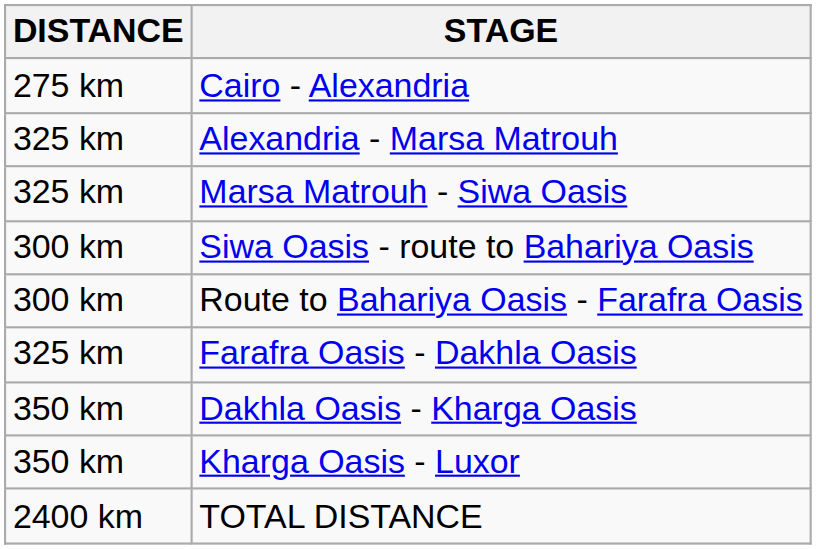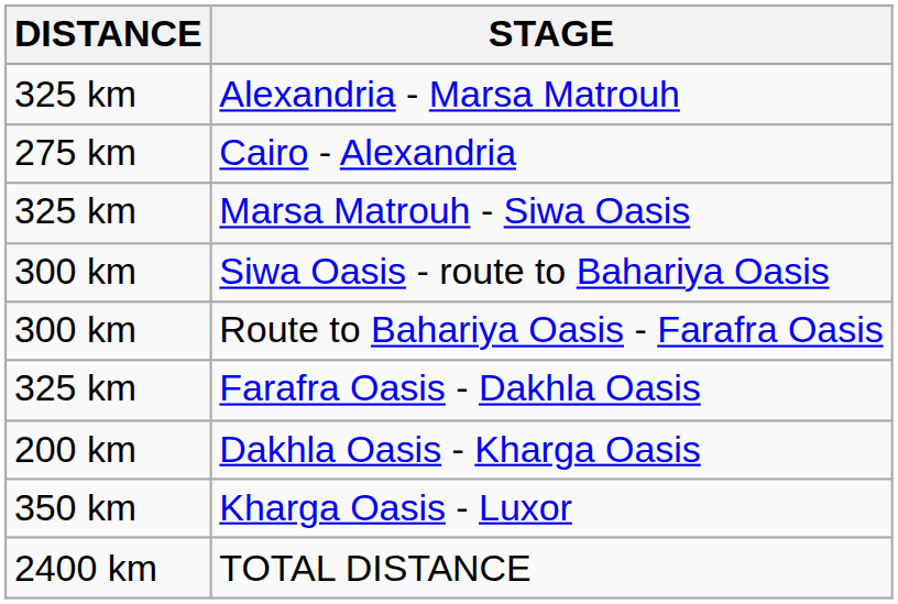 <table class="wikitable">
 <tr>
 <th>DISTANCE</th>
 <th>STAGE</th>
 </tr>
 <tr>
+<td>325 km</td>
+<td><a href='#'>Alexandria</a> - <a href='#'>Marsa Matrouh</a></td>
+</tr>
+<tr>
 <td>275 km</td>
 <td><a href='#'>Cairo</a> - <a href='#'>Alexandria</a></td>
-</tr>
-<tr>
-<td>325 km</td>
-<td><a href='#'>Alexandria</a> - <a href='#'>Marsa Matrouh</a></td>
 </tr>
 <tr>
 <td>325 km</td>
 <td><a href='#'>Marsa Matrouh</a> - <a href='#'>Siwa Oasis</a></td>
 </tr>
 <tr>
 <td>300 km</td>
 <td><a href='#'>Siwa Oasis</a> - route to <a href='#'>Bahariya Oasis</a></td>
 </tr>
 <tr>
 <td>300 km</td>
 <td>Route to <a href='#'>Bahariya Oasis</a> - <a href='#'>Farafra Oasis</a></td>
 </tr>
 <tr>
 <td>325 km</td>
 <td><a href='#'>Farafra Oasis</a> - <a href='#'>Dakhla Oasis</a></td>
 </tr>
 <tr>
-<td>350 km</td>
+<td>200 km</td>
 <td><a href='#'>Dakhla Oasis</a> - <a href='#'>Kharga Oasis</a></td>
 </tr>
 <tr>
 <td>350 km</td>
 <td><a href='#'>Kharga Oasis</a> - <a href='#'>Luxor</a></td>
 </tr>
 <tr>
 <td>2400 km</td>
 <td>TOTAL DISTANCE</td>
 </tr>
 </table>
